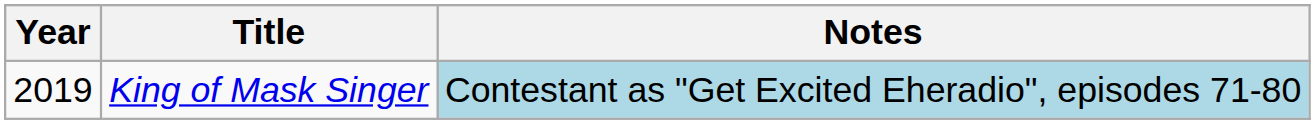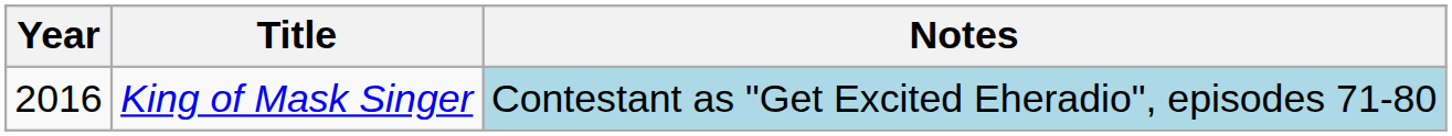 <table class="wikitable">
 <tr style="background:#b0c4de; text-align:center;">
 <th>Year</th>
 <th>Title</th>
 <th>Notes</th>
 </tr>
 <tr>
-<td>2019</td>
+<td>2016</td>
 <td><em><a href='#'>King of Mask Singer</a></em></td>
 <td style="background: lightblue;">Contestant as "Get Excited Eheradio", episodes 71-80</td>
 </tr>
 </table>
